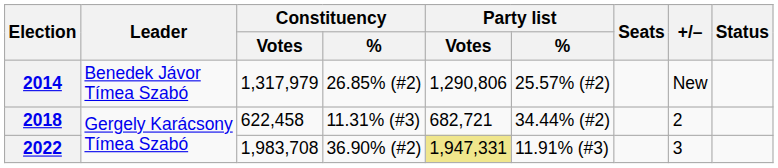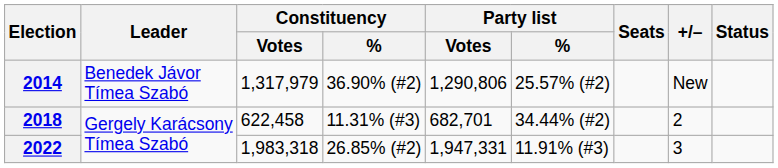 <table class="wikitable">
 <tr>
 <th rowspan=2>Election</th>
 <th rowspan=2>Leader</th>
 <th colspan=2>Constituency</th>
 <th colspan=2>Party list</th>
 <th rowspan=2>Seats</th>
 <th rowspan=2>+/–</th>
 <th rowspan=2>Status</th>
 </tr>
 <tr>
 <th>Votes</th>
 <th>%</th>
 <th>Votes</th>
 <th>%</th>
 </tr>
 <tr>
 <th><a href='#'>2014</a></th>
 <td><a href='#'>Benedek Jávor</a><br><a href='#'>Tímea Szabó</a></td>
 <td>1,317,979</td>
-<td>26.85% (#2)</td>
+<td>36.90% (#2)</td>
 <td>1,290,806</td>
 <td>25.57% (#2)</td>
 <td></td>
 <td>New</td>
 <td></td>
 </tr>
 <tr>
 <th><a href='#'>2018</a></th>
 <td rowspan=2><a href='#'>Gergely Karácsony</a><br><a href='#'>Tímea Szabó</a></td>
 <td>622,458</td>
 <td>11.31% (#3)</td>
-<td>682,721</td>
+<td>682,701</td>
 <td>34.44% (#2)</td>
 <td></td>
 <td> 2</td>
 <td></td>
 </tr>
 <tr>
 <th><a href='#'>2022</a></th>
-<td>1,983,708</td>
-<td>36.90% (#2)</td>
-<td style="background: khaki;">1,947,331</td>
+<td>1,983,318</td>
+<td>26.85% (#2)</td>
+<td>1,947,331</td>
 <td>11.91% (#3)</td>
 <td></td>
 <td> 3</td>
 <td></td>
 </tr>
 </table>
